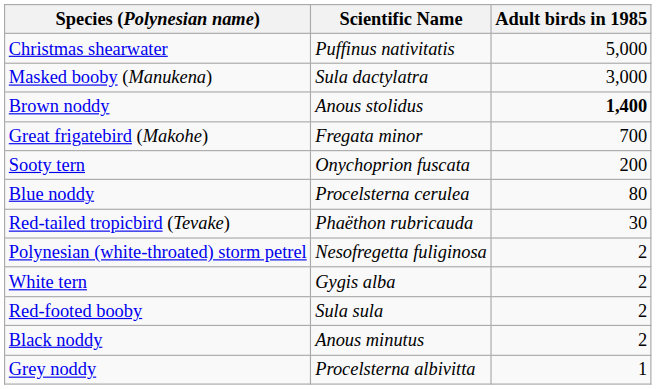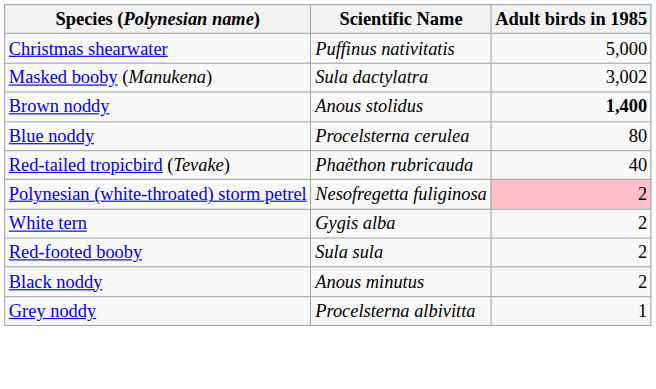 <table class="wikitable sortable">
 <tr>
 <th>Species (<em>Polynesian name</em>)</th>
 <th>Scientific Name</th>
 <th>Adult birds in 1985</th>
 </tr>
 <tr>
 <td><a href='#'>Christmas shearwater</a></td>
 <td><em>Puffinus nativitatis</em></td>
 <td align="right">5,000</td>
 </tr>
 <tr>
 <td><a href='#'>Masked booby</a> (<em>Manukena</em>)</td>
 <td><em>Sula dactylatra</em></td>
-<td align="right">3,000</td>
+<td align="right">3,002</td>
 </tr>
 <tr>
 <td><a href='#'>Brown noddy</a></td>
 <td><em>Anous stolidus</em></td>
 <td align="right"><strong>1,400</strong></td>
-</tr>
-<tr>
-<td><a href='#'>Great frigatebird</a> (<em>Makohe</em>)</td>
-<td><em>Fregata minor </em></td>
-<td align="right">700</td>
-</tr>
-<tr>
-<td><a href='#'>Sooty tern</a></td>
-<td><em>Onychoprion fuscata</em></td>
-<td align="right">200</td>
 </tr>
 <tr>
 <td><a href='#'>Blue noddy</a></td>
 <td><em>Procelsterna cerulea</em></td>
 <td align="right">80</td>
 </tr>
 <tr>
 <td><a href='#'>Red-tailed tropicbird</a> (<em>Tevake</em>)</td>
 <td><em>Phaëthon rubricauda</em></td>
-<td align="right">30</td>
+<td align="right">40</td>
 </tr>
 <tr>
 <td><a href='#'>Polynesian (white-throated) storm petrel</a></td>
 <td><em>Nesofregetta fuliginosa</em></td>
-<td align="right">2</td>
+<td align="right" style="background: pink;">2</td>
 </tr>
 <tr>
 <td><a href='#'>White tern</a></td>
 <td><em>Gygis alba</em></td>
 <td align="right">2</td>
 </tr>
 <tr>
 <td><a href='#'>Red-footed booby</a></td>
 <td><em>Sula sula</em></td>
 <td align="right">2</td>
 </tr>
 <tr>
 <td><a href='#'>Black noddy</a></td>
 <td><em>Anous minutus</em></td>
 <td align="right">2</td>
 </tr>
 <tr>
 <td><a href='#'>Grey noddy</a></td>
 <td><em>Procelsterna albivitta</em></td>
 <td align="right">1</td>
 </tr>
 </table>
